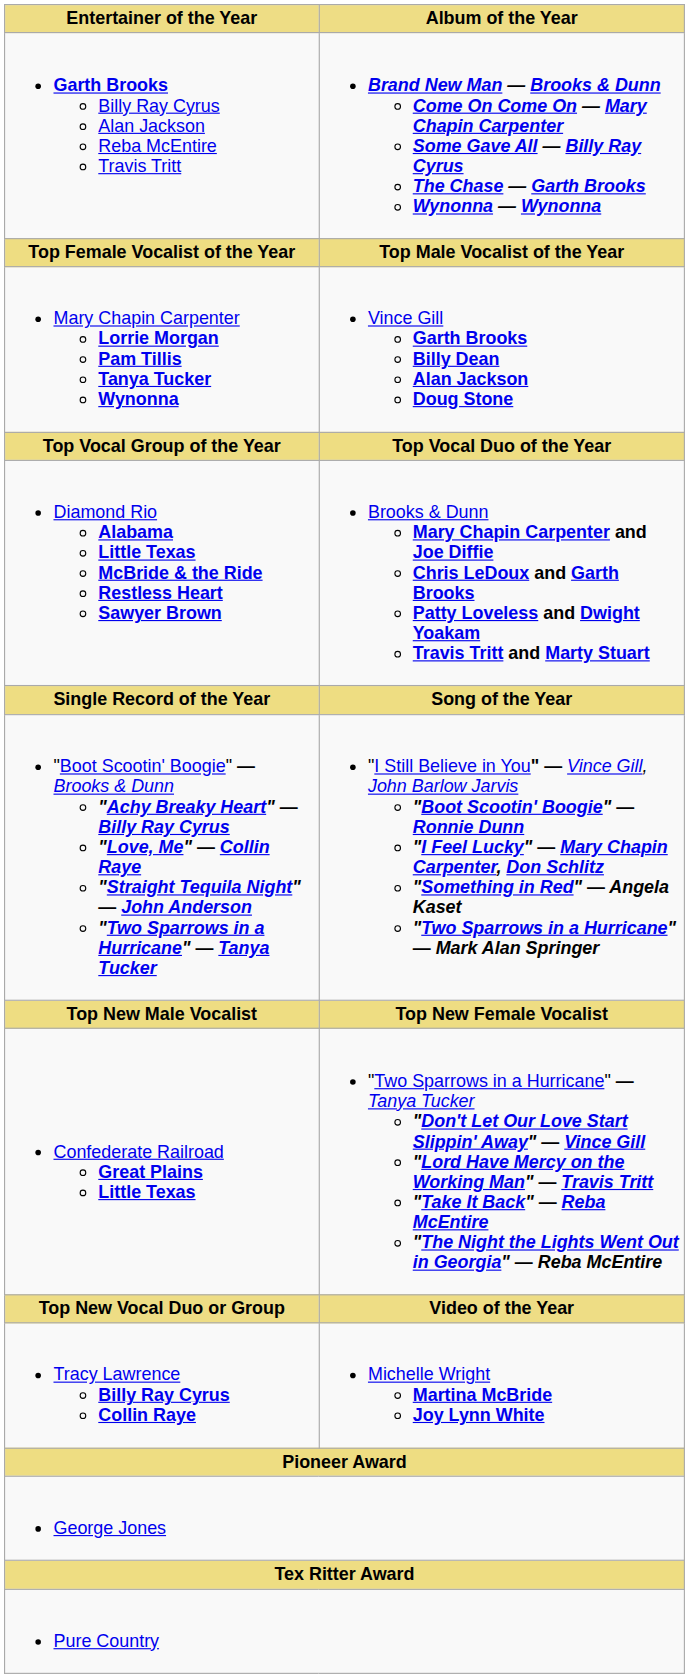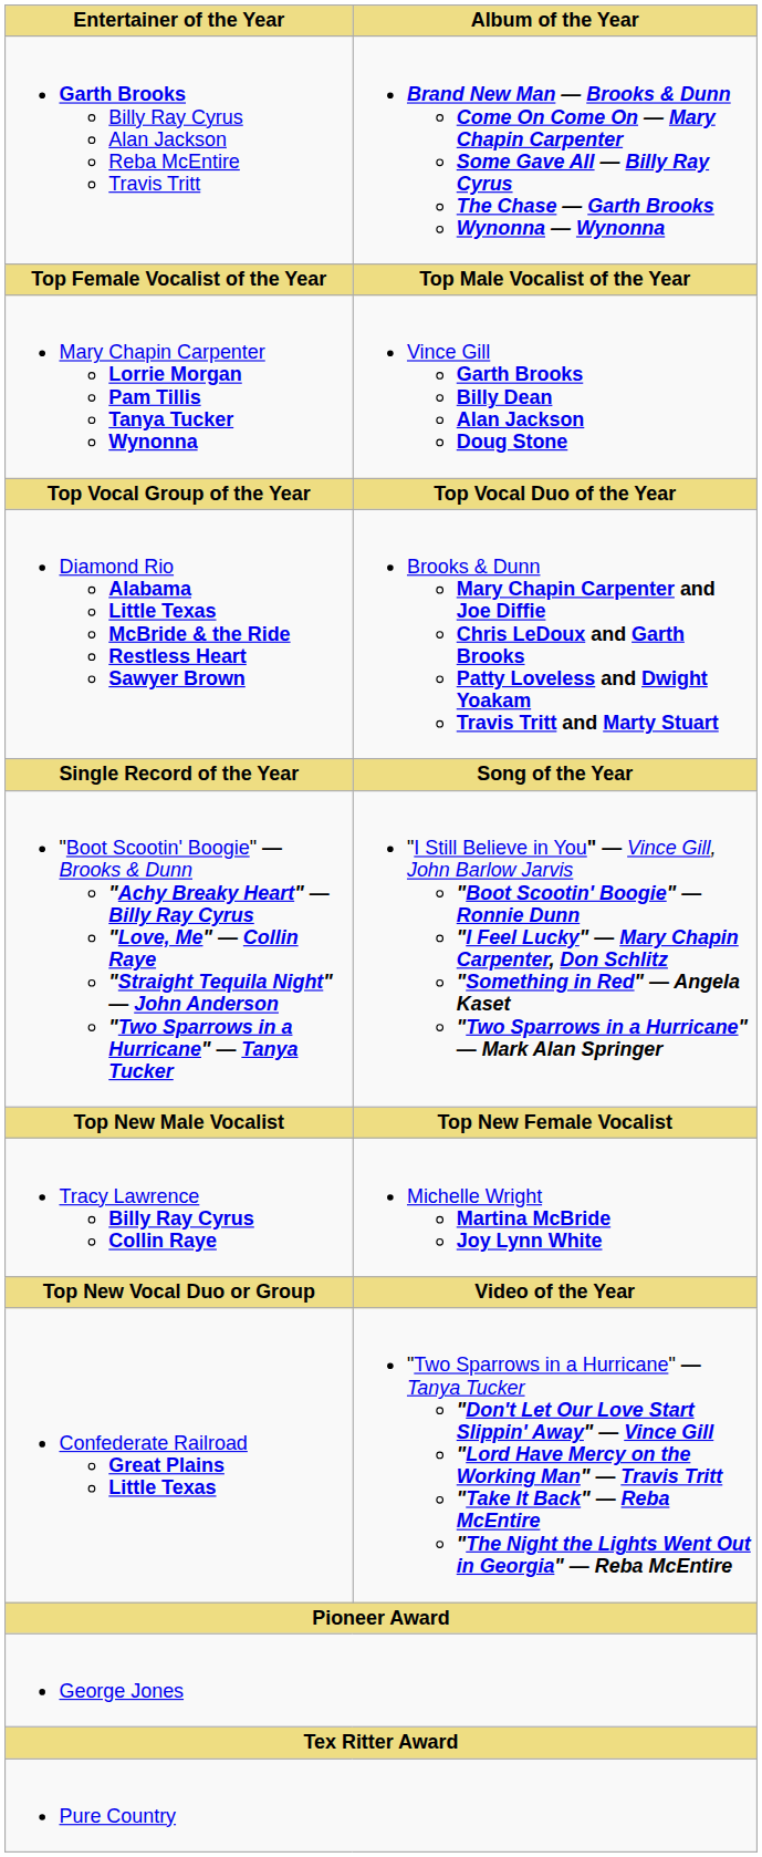 <table class="wikitable">
 <tr>
 <th style="background:#EEDD85; width=50%">Entertainer of the Year</th>
 <th style="background:#EEDD85; width=50%">Album of the Year</th>
 </tr>
 <tr>
 <td style="vertical-align:top"><br><ul><li><strong><a href='#'>Garth Brooks</a></strong><ul><li><a href='#'>Billy Ray Cyrus</a></li><li><a href='#'>Alan Jackson</a></li><li><a href='#'>Reba McEntire</a></li><li><a href='#'>Travis Tritt</a></li></ul></li></ul></td>
 <td style="vertical-align:top"><br><ul><li><strong><em><a href='#'>Brand New Man</a><em> — <a href='#'>Brooks & Dunn</a><strong><ul><li></em><a href='#'>Come On Come On</a><em> — <a href='#'>Mary Chapin Carpenter</a></li><li></em><a href='#'>Some Gave All</a><em> — <a href='#'>Billy Ray Cyrus</a></li><li></em><a href='#'>The Chase</a><em> — <a href='#'>Garth Brooks</a></li><li></em><a href='#'>Wynonna</a><em> — <a href='#'>Wynonna</a></li></ul></li></ul></td>
 </tr>
 <tr>
 <th style="background:#EEDD82; width=50%">Top Female Vocalist of the Year</th>
 <th style="background:#EEDD82; width=50%">Top Male Vocalist of the Year</th>
 </tr>
 <tr>
 <td style="vertical-align:top"><br><ul><li></strong><a href='#'>Mary Chapin Carpenter</a><strong><ul><li><a href='#'>Lorrie Morgan</a></li><li><a href='#'>Pam Tillis</a></li><li><a href='#'>Tanya Tucker</a></li><li><a href='#'>Wynonna</a></li></ul></li></ul></td>
 <td style="vertical-align:top"><br><ul><li></strong><a href='#'>Vince Gill</a><strong><ul><li><a href='#'>Garth Brooks</a></li><li><a href='#'>Billy Dean</a></li><li><a href='#'>Alan Jackson</a></li><li><a href='#'>Doug Stone</a></li></ul></li></ul></td>
 </tr>
 <tr>
 <th style="background:#EEDD82; width=50%">Top Vocal Group of the Year</th>
 <th style="background:#EEDD82; width=50%">Top Vocal Duo of the Year</th>
 </tr>
 <tr>
 <td style="vertical-align:top"><br><ul><li></strong><a href='#'>Diamond Rio</a><strong><ul><li><a href='#'>Alabama</a></li><li><a href='#'>Little Texas</a></li><li><a href='#'>McBride & the Ride</a></li><li><a href='#'>Restless Heart</a></li><li><a href='#'>Sawyer Brown</a></li></ul></li></ul></td>
 <td style="vertical-align:top"><br><ul><li></strong><a href='#'>Brooks & Dunn</a><strong><ul><li><a href='#'>Mary Chapin Carpenter</a> and <a href='#'>Joe Diffie</a></li><li><a href='#'>Chris LeDoux</a> and <a href='#'>Garth Brooks</a></li><li><a href='#'>Patty Loveless</a> and <a href='#'>Dwight Yoakam</a></li><li><a href='#'>Travis Tritt</a> and <a href='#'>Marty Stuart</a></li></ul></li></ul></td>
 </tr>
 <tr>
 <th style="background:#EEDD82; width=50%">Single Record of the Year</th>
 <th style="background:#EEDD82; width=50%">Song of the Year</th>
 </tr>
 <tr>
 <td style="vertical-align:top"><br><ul><li></strong>"<a href='#'>Boot Scootin' Boogie</a>"<strong> </em>—<em> </strong><a href='#'>Brooks & Dunn</a><strong><ul><li>"<a href='#'>Achy Breaky Heart</a>" </em>—<em> <a href='#'>Billy Ray Cyrus</a></li><li>"<a href='#'>Love, Me</a>" </em>—<em> <a href='#'>Collin Raye</a></li><li>"<a href='#'>Straight Tequila Night</a>" </em>—<em> <a href='#'>John Anderson</a></li><li>"<a href='#'>Two Sparrows in a Hurricane</a>" </em>—<em> <a href='#'>Tanya Tucker</a></li></ul></li></ul></td>
 <td style="vertical-align:top"><br><ul><li>"<a href='#'></strong>I Still Believe in You<strong></a>" </em>—<em> </strong><a href='#'>Vince Gill</a>, <a href='#'>John Barlow Jarvis</a><strong><ul><li>"<a href='#'>Boot Scootin' Boogie</a>" </em>—<em> <a href='#'>Ronnie Dunn</a></li><li>"<a href='#'>I Feel Lucky</a>" </em>—<em> <a href='#'>Mary Chapin Carpenter</a>, <a href='#'>Don Schlitz</a></li><li>"<a href='#'>Something in Red</a>" </em>—<em> Angela Kaset</li><li>"<a href='#'>Two Sparrows in a Hurricane</a>" </em>—<em> Mark Alan Springer</li></ul></li></ul></td>
 </tr>
 <tr>
 <th style="background:#EEDD82; width=50%">Top New Male Vocalist</th>
 <th style="background:#EEDD82; width=50%">Top New Female Vocalist</th>
 </tr>
 <tr>
-<td><br><ul><li></strong><a href='#'>Confederate Railroad</a><strong><ul><li><a href='#'>Great Plains</a></li><li><a href='#'>Little Texas</a></li></ul></li></ul></td>
-<td><br><ul><li></strong>"<a href='#'>Two Sparrows in a Hurricane</a>"<strong> </em>—<em> </strong><a href='#'>Tanya Tucker</a><strong><ul><li>"<a href='#'>Don't Let Our Love Start Slippin' Away</a>" </em>—<em> <a href='#'>Vince Gill</a></li><li>"<a href='#'>Lord Have Mercy on the Working Man</a>" </em>—<em> <a href='#'>Travis Tritt</a></li><li>"<a href='#'>Take It Back</a>" </em>—<em> <a href='#'>Reba McEntire</a></li><li>"<a href='#'>The Night the Lights Went Out in Georgia</a>" </em>—<em> Reba McEntire</li></ul></li></ul></td>
+<td style="vertical-align:top"><br><ul><li></strong><a href='#'>Tracy Lawrence</a><strong><ul><li><a href='#'>Billy Ray Cyrus</a></li><li><a href='#'>Collin Raye</a></li></ul></li></ul></td>
+<td style="vertical-align:top"><br><ul><li></strong><a href='#'>Michelle Wright</a><strong><ul><li><a href='#'>Martina McBride</a></li><li><a href='#'>Joy Lynn White</a></li></ul></li></ul></td>
 </tr>
 <tr>
 <th style="background:#EEDD85; width=50%">Top New Vocal Duo or Group</th>
 <th style="background:#EEDD85; width=50%">Video of the Year</th>
 </tr>
 <tr>
-<td style="vertical-align:top"><br><ul><li></strong><a href='#'>Tracy Lawrence</a><strong><ul><li><a href='#'>Billy Ray Cyrus</a></li><li><a href='#'>Collin Raye</a></li></ul></li></ul></td>
-<td style="vertical-align:top"><br><ul><li></strong><a href='#'>Michelle Wright</a><strong><ul><li><a href='#'>Martina McBride</a></li><li><a href='#'>Joy Lynn White</a></li></ul></li></ul></td>
+<td><br><ul><li></strong><a href='#'>Confederate Railroad</a><strong><ul><li><a href='#'>Great Plains</a></li><li><a href='#'>Little Texas</a></li></ul></li></ul></td>
+<td><br><ul><li></strong>"<a href='#'>Two Sparrows in a Hurricane</a>"<strong> </em>—<em> </strong><a href='#'>Tanya Tucker</a><strong><ul><li>"<a href='#'>Don't Let Our Love Start Slippin' Away</a>" </em>—<em> <a href='#'>Vince Gill</a></li><li>"<a href='#'>Lord Have Mercy on the Working Man</a>" </em>—<em> <a href='#'>Travis Tritt</a></li><li>"<a href='#'>Take It Back</a>" </em>—<em> <a href='#'>Reba McEntire</a></li><li>"<a href='#'>The Night the Lights Went Out in Georgia</a>" </em>—<em> Reba McEntire</li></ul></li></ul></td>
 </tr>
 <tr>
 <th colspan="2" style="background:#EEDD82; width=50%">Pioneer Award</th>
 </tr>
 <tr>
 <td colspan="2"><br><ul><li></strong><a href='#'>George Jones</a><strong></li></ul></td>
 </tr>
 <tr>
 <th colspan="2" style="background:#EEDD82; width=50%">Tex Ritter Award</th>
 </tr>
 <tr>
 <td colspan="2"><br><ul><li></em></strong><a href='#'>Pure Country</a><strong><em></li></ul></td>
 </tr>
 </table>
